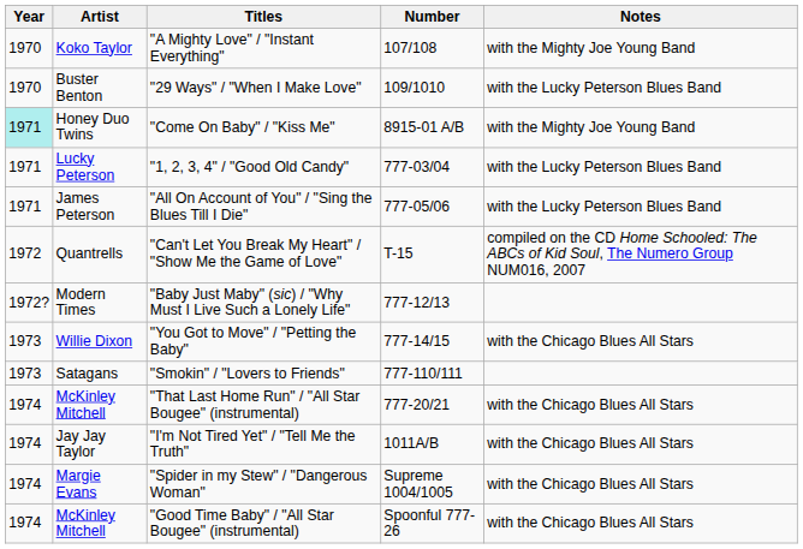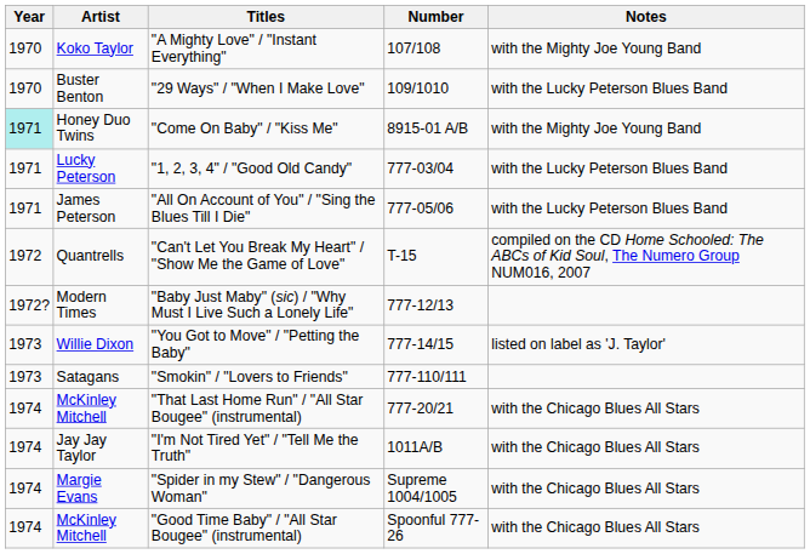 <table class="wikitable sortable">
 <tr style="text-align:center; background:#f0f0f0;">
 <td><strong>Year</strong></td>
 <td><strong>Artist</strong></td>
 <td><strong>Titles</strong></td>
 <td><strong>Number</strong></td>
 <td><strong>Notes</strong></td>
 </tr>
 <tr>
 <td>1970</td>
 <td><a href='#'>Koko Taylor</a></td>
 <td>"A Mighty Love" / "Instant Everything"</td>
 <td>107/108</td>
 <td>with the Mighty Joe Young Band</td>
 </tr>
 <tr>
 <td>1970</td>
 <td>Buster Benton</td>
 <td>"29 Ways" / "When I Make Love"</td>
 <td>109/1010</td>
 <td>with the Lucky Peterson Blues Band</td>
 </tr>
 <tr>
 <td style="background: paleturquoise;">1971</td>
 <td>Honey Duo Twins</td>
 <td>"Come On Baby" / "Kiss Me"</td>
 <td>8915-01 A/B</td>
 <td>with the Mighty Joe Young Band</td>
 </tr>
 <tr>
 <td>1971</td>
 <td><a href='#'>Lucky Peterson</a></td>
 <td>"1, 2, 3, 4" / "Good Old Candy"</td>
 <td>777-03/04</td>
 <td>with the Lucky Peterson Blues Band</td>
 </tr>
 <tr>
 <td>1971</td>
 <td>James Peterson</td>
 <td>"All On Account of You" / "Sing the Blues Till I Die"</td>
 <td>777-05/06</td>
 <td>with the Lucky Peterson Blues Band</td>
 </tr>
 <tr>
 <td>1972</td>
 <td>Quantrells</td>
 <td>"Can't Let You Break My Heart" / "Show Me the Game of Love"</td>
 <td>T-15</td>
 <td>compiled on the CD <em>Home Schooled: The ABCs of Kid Soul</em>, <a href='#'>The Numero Group</a> NUM016, 2007</td>
 </tr>
 <tr>
 <td>1972?</td>
 <td>Modern Times</td>
 <td>"Baby Just Maby" (<em>sic</em>) / "Why Must I Live Such a Lonely Life"</td>
 <td>777-12/13</td>
 <td></td>
 </tr>
 <tr>
 <td>1973</td>
 <td><a href='#'>Willie Dixon</a></td>
 <td>"You Got to Move" / "Petting the Baby"</td>
 <td>777-14/15</td>
-<td>with the Chicago Blues All Stars</td>
+<td>listed on label as 'J. Taylor'</td>
 </tr>
 <tr>
 <td>1973</td>
 <td>Satagans</td>
 <td>"Smokin" / "Lovers to Friends"</td>
 <td>777-110/111</td>
 <td></td>
 </tr>
 <tr>
 <td>1974</td>
 <td><a href='#'>McKinley Mitchell</a></td>
 <td>"That Last Home Run" / "All Star Bougee" (instrumental)</td>
 <td>777-20/21</td>
 <td>with the Chicago Blues All Stars</td>
 </tr>
 <tr>
 <td>1974</td>
 <td>Jay Jay Taylor</td>
 <td>"I'm Not Tired Yet" / "Tell Me the Truth"</td>
 <td>1011A/B</td>
 <td>with the Chicago Blues All Stars</td>
 </tr>
 <tr>
 <td>1974</td>
 <td><a href='#'>Margie Evans</a></td>
 <td>"Spider in my Stew" / "Dangerous Woman"</td>
 <td>Supreme 1004/1005</td>
 <td>with the Chicago Blues All Stars</td>
 </tr>
 <tr>
 <td>1974</td>
 <td><a href='#'>McKinley Mitchell</a></td>
 <td>"Good Time Baby" / "All Star Bougee" (instrumental)</td>
 <td>Spoonful 777-26</td>
 <td>with the Chicago Blues All Stars</td>
 </tr>
 </table>
